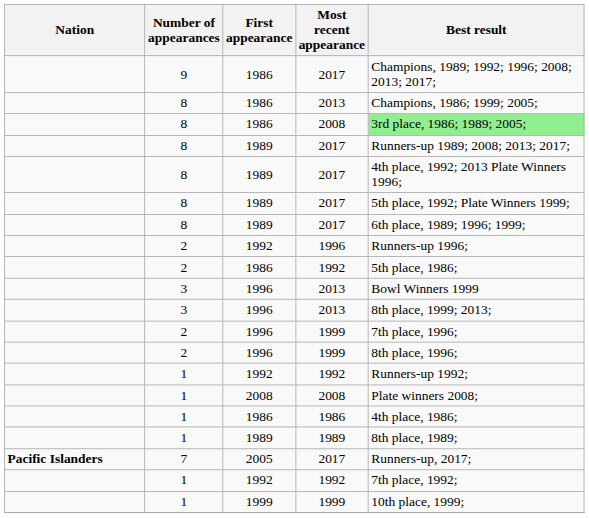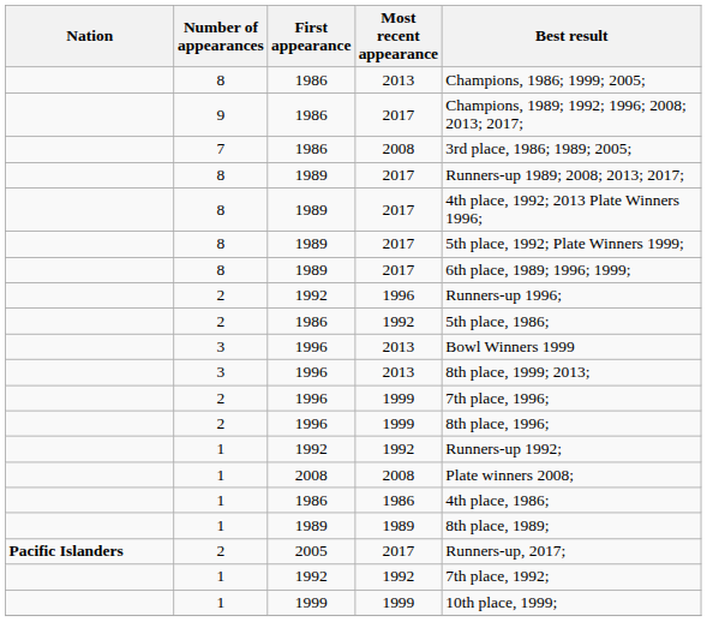 <table class="wikitable sortable" style="text-align:center">
 <tr border=1 cellpadding=5 cellspacing=0>
 <th bgcolor="#efefef" width="160">Nation</th>
 <th bgcolor="#efefef" width="40">Number of appearances</th>
 <th bgcolor="#efefef" width="40">First appearance</th>
 <th bgcolor="#efefef" width="40">Most recent appearance</th>
 <th bgcolor="#efefef" width="250">Best result</th>
 </tr>
 <tr>
 <td align=left></td>
+<td>8</td>
+<td>1986</td>
+<td>2013</td>
+<td align="left">Champions, 1986; 1999; 2005;</td>
+</tr>
+<tr>
+<td align=left></td>
 <td>9</td>
 <td>1986</td>
 <td>2017</td>
 <td align="left">Champions, 1989; 1992; 1996; 2008; 2013; 2017;</td>
 </tr>
 <tr>
 <td align=left></td>
-<td>8</td>
-<td>1986</td>
-<td>2013</td>
-<td align="left">Champions, 1986; 1999; 2005;</td>
-</tr>
-<tr>
-<td align=left></td>
-<td>8</td>
+<td>7</td>
 <td>1986</td>
 <td>2008</td>
-<td align="left" style="background: lightgreen;">3rd place, 1986; 1989; 2005;</td>
+<td align="left">3rd place, 1986; 1989; 2005;</td>
 </tr>
 <tr>
 <td align=left></td>
 <td>8</td>
 <td>1989</td>
 <td>2017</td>
 <td align="left">Runners-up 1989; 2008; 2013; 2017;</td>
 </tr>
 <tr>
 <td align=left></td>
 <td>8</td>
 <td>1989</td>
 <td>2017</td>
 <td align="left">4th place, 1992; 2013 Plate Winners 1996;</td>
 </tr>
 <tr>
 <td align=left></td>
 <td>8</td>
 <td>1989</td>
 <td>2017</td>
 <td align="left">5th place, 1992; Plate Winners 1999;</td>
 </tr>
 <tr>
 <td align=left></td>
 <td>8</td>
 <td>1989</td>
 <td>2017</td>
 <td align="left">6th place, 1989; 1996; 1999;</td>
 </tr>
 <tr>
 <td align=left></td>
 <td>2</td>
 <td>1992</td>
 <td>1996</td>
 <td align="left">Runners-up 1996;</td>
 </tr>
 <tr>
 <td align=left></td>
 <td>2</td>
 <td>1986</td>
 <td>1992</td>
 <td align="left">5th place, 1986;</td>
 </tr>
 <tr>
 <td align=left></td>
 <td>3</td>
 <td>1996</td>
 <td>2013</td>
 <td align="left">Bowl Winners 1999</td>
 </tr>
 <tr>
 <td align=left></td>
 <td>3</td>
 <td>1996</td>
 <td>2013</td>
 <td align="left">8th place, 1999; 2013;</td>
 </tr>
 <tr>
 <td align=left></td>
 <td>2</td>
 <td>1996</td>
 <td>1999</td>
 <td align="left">7th place, 1996;</td>
 </tr>
 <tr>
 <td align=left></td>
 <td>2</td>
 <td>1996</td>
 <td>1999</td>
 <td align="left">8th place, 1996;</td>
 </tr>
 <tr>
 <td align=left></td>
 <td>1</td>
 <td>1992</td>
 <td>1992</td>
 <td align="left">Runners-up 1992;</td>
 </tr>
 <tr>
 <td align=left></td>
 <td>1</td>
 <td>2008</td>
 <td>2008</td>
 <td align="left">Plate winners 2008;</td>
 </tr>
 <tr>
 <td align=left></td>
 <td>1</td>
 <td>1986</td>
 <td>1986</td>
 <td align="left">4th place, 1986;</td>
 </tr>
 <tr>
 <td align=left></td>
 <td>1</td>
 <td>1989</td>
 <td>1989</td>
 <td align="left">8th place, 1989;</td>
 </tr>
 <tr>
 <td align=left><strong>Pacific Islanders</strong></td>
-<td>7</td>
+<td>2</td>
 <td>2005</td>
 <td>2017</td>
 <td align="left">Runners-up, 2017;</td>
 </tr>
 <tr>
 <td align=left></td>
 <td>1</td>
 <td>1992</td>
 <td>1992</td>
 <td align="left">7th place, 1992;</td>
 </tr>
 <tr>
 <td align=left></td>
 <td>1</td>
 <td>1999</td>
 <td>1999</td>
 <td align="left">10th place, 1999;</td>
 </tr>
 <tr>
 </tr>
 </table>
